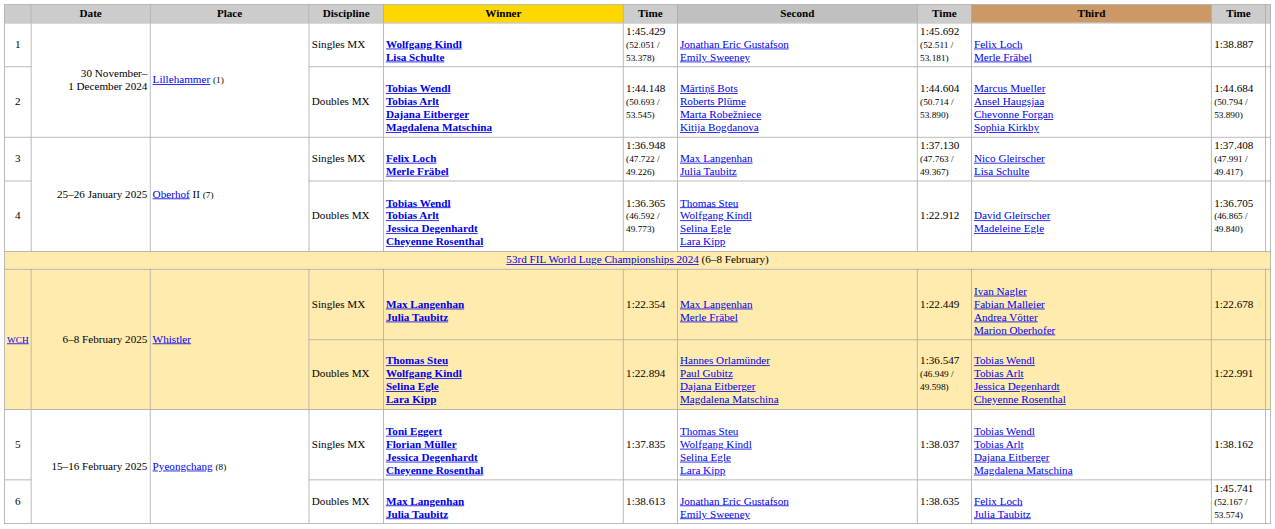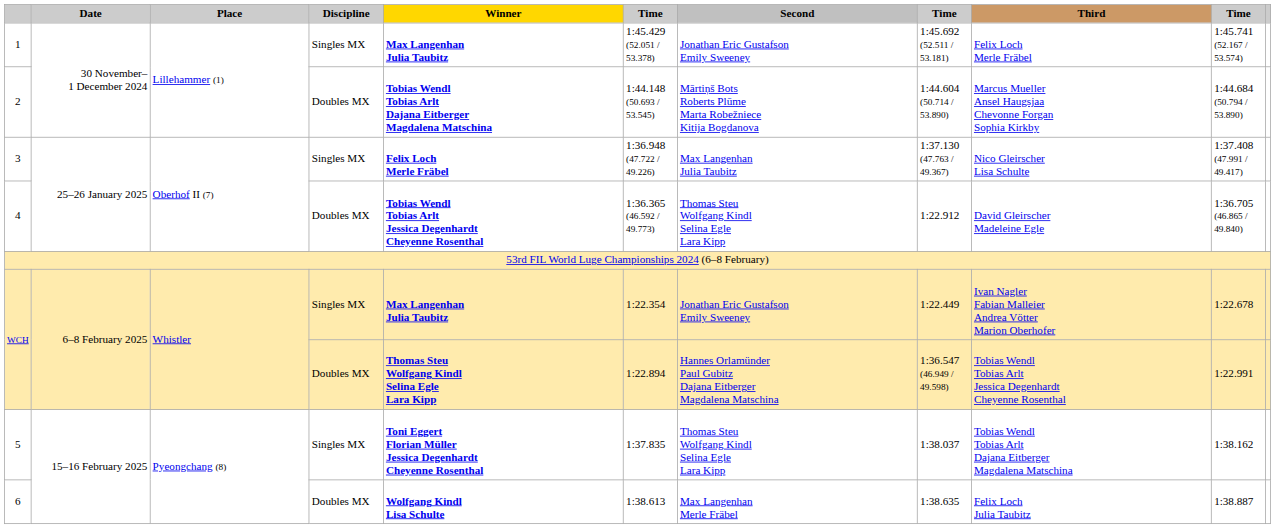 <table class="wikitable plainrowheaders" style="background:#fff; font-size:86%; line-height:16px; border:grey solid 1px; border-collapse:collapse;">
 <tr>
 <th scope="col" style="background:#ccc; width=5 px;"></th>
 <th scope="col" style="background:#ccc; width:140px;">Date</th>
 <th scope="col" style="background:#ccc; width:190px;">Place<br> </th>
 <th scope="col" style="background:#ccc; width:85px;">Discipline</th>
 <th scope="col" style="background:gold; width:290px;">Winner</th>
 <th scope="col" style="background:#ccc; width:60px;">Time</th>
 <th scope="col" style="background:silver; width:290px;">Second</th>
 <th scope="col" style="background:#ccc; width:60px;">Time</th>
 <th scope="col" style="background:#c96; width:290px;">Third</th>
 <th scope="col" style="background:#ccc; width:60px;">Time</th>
 <th scope="col" style="background:#ccc; width=5 px;"></th>
 </tr>
 <tr>
 <td align="center">1</td>
 <td rowspan="2" align="right">30 November–<br>1 December 2024</td>
 <td rowspan="2"> <a href='#'>Lillehammer</a> <small>(1)</small></td>
 <td>Singles MX</td>
-<td><strong><small></small><br><a href='#'>Wolfgang Kindl</a><br><a href='#'>Lisa Schulte</a></strong></td>
+<td><strong><small></small><br><a href='#'>Max Langenhan</a><br><a href='#'>Julia Taubitz</a></strong></td>
 <td>1:45.429<br><small>(52.051 / 53.378)</small></td>
 <td><small></small><br><a href='#'>Jonathan Eric Gustafson</a><br><a href='#'>Emily Sweeney</a></td>
 <td>1:45.692<br><small>(52.511 / 53.181)</small></td>
 <td><small></small><br><a href='#'>Felix Loch</a><br><a href='#'>Merle Fräbel</a></td>
-<td>1:38.887</td>
+<td>1:45.741<br><small>(52.167 / 53.574)</small></td>
 <td></td>
 </tr>
 <tr>
 <td align="center">2</td>
 <td>Doubles MX</td>
 <td><strong><small></small><br><a href='#'>Tobias Wendl</a><br><a href='#'>Tobias Arlt</a><br><a href='#'>Dajana Eitberger</a><br><a href='#'>Magdalena Matschina</a></strong></td>
 <td>1:44.148<br><small>(50.693 / 53.545)</small></td>
 <td><small></small><br><a href='#'>Mārtiņš Bots</a><br><a href='#'>Roberts Plūme</a><br><a href='#'>Marta Robežniece</a><br><a href='#'>Kitija Bogdanova</a></td>
 <td>1:44.604<br><small>(50.714 / 53.890)</small></td>
 <td><small></small><br><a href='#'>Marcus Mueller</a><br><a href='#'>Ansel Haugsjaa</a><br><a href='#'>Chevonne Forgan</a><br><a href='#'>Sophia Kirkby</a></td>
 <td>1:44.684<br><small>(50.794 / 53.890)</small></td>
 <td></td>
 </tr>
 <tr>
 <td align="center">3</td>
 <td rowspan="2" align="right">25–26 January 2025</td>
 <td rowspan="2"> <a href='#'>Oberhof</a> II <small>(7)</small></td>
 <td>Singles MX</td>
 <td><strong><small></small><br><a href='#'>Felix Loch</a><br><a href='#'>Merle Fräbel</a></strong></td>
 <td>1:36.948<br><small>(47.722 / 49.226)</small></td>
 <td><small></small><br><a href='#'>Max Langenhan</a><br><a href='#'>Julia Taubitz</a></td>
 <td>1:37.130<br><small>(47.763 / 49.367)</small></td>
 <td><small></small><br><a href='#'>Nico Gleirscher</a><br><a href='#'>Lisa Schulte</a></td>
 <td>1:37.408<br><small>(47.991 / 49.417)</small></td>
 <td></td>
 </tr>
 <tr>
 <td align="center">4</td>
 <td>Doubles MX</td>
 <td><strong><small></small><br><a href='#'>Tobias Wendl</a><br><a href='#'>Tobias Arlt</a><br><a href='#'>Jessica Degenhardt</a><br><a href='#'>Cheyenne Rosenthal</a></strong></td>
 <td>1:36.365<br><small>(46.592 / 49.773)</small></td>
 <td><small></small><br><a href='#'>Thomas Steu</a><br><a href='#'>Wolfgang Kindl</a><br><a href='#'>Selina Egle</a><br><a href='#'>Lara Kipp</a></td>
 <td>1:22.912</td>
 <td><small></small><br><a href='#'>David Gleirscher</a><br><a href='#'>Madeleine Egle</a></td>
 <td>1:36.705<br><small>(46.865 / 49.840)</small></td>
 <td></td>
 </tr>
 <tr style="background:#FFEBAD">
 <td align=center colspan=11><a href='#'>53rd FIL World Luge Championships 2024</a> (6–8 February)</td>
 </tr>
 <tr style="background:#FFEBAD">
 <td rowspan="2"><small><a href='#'>WCH</a></small></td>
 <td rowspan="2" align="right">6–8 February 2025</td>
 <td rowspan="2"> <a href='#'>Whistler</a></td>
 <td>Singles MX</td>
 <td><strong><small></small><br><a href='#'>Max Langenhan</a><br><a href='#'>Julia Taubitz</a></strong></td>
 <td>1:22.354</td>
-<td><small></small><br><a href='#'>Max Langenhan</a><br><a href='#'>Merle Fräbel</a></td>
+<td><small></small><br><a href='#'>Jonathan Eric Gustafson</a><br><a href='#'>Emily Sweeney</a></td>
 <td>1:22.449</td>
 <td><small></small><br><a href='#'>Ivan Nagler</a><br><a href='#'>Fabian Malleier</a><br><a href='#'>Andrea Vötter</a><br><a href='#'>Marion Oberhofer</a></td>
 <td>1:22.678</td>
 <td></td>
 </tr>
 <tr style="background:#FFEBAD">
 <td>Doubles MX</td>
 <td><strong><small></small><br><a href='#'>Thomas Steu</a><br><a href='#'>Wolfgang Kindl</a><br><a href='#'>Selina Egle</a><br><a href='#'>Lara Kipp</a></strong></td>
 <td>1:22.894</td>
 <td><small></small><br><a href='#'>Hannes Orlamünder</a><br><a href='#'>Paul Gubitz</a><br><a href='#'>Dajana Eitberger</a><br><a href='#'>Magdalena Matschina</a></td>
 <td>1:36.547<br><small>(46.949 / 49.598)</small></td>
 <td><small></small><br><a href='#'>Tobias Wendl</a><br><a href='#'>Tobias Arlt</a><br><a href='#'>Jessica Degenhardt</a><br><a href='#'>Cheyenne Rosenthal</a></td>
 <td>1:22.991</td>
 <td></td>
 </tr>
 <tr>
 <td align="center">5</td>
 <td rowspan="2" align="right">15–16 February 2025</td>
 <td rowspan="2"> <a href='#'>Pyeongchang</a> <small>(8)</small></td>
 <td>Singles MX</td>
 <td><strong><small></small><br><a href='#'>Toni Eggert</a><br><a href='#'>Florian Müller</a><br><a href='#'>Jessica Degenhardt</a><br><a href='#'>Cheyenne Rosenthal</a></strong></td>
 <td>1:37.835</td>
 <td><small></small><br><a href='#'>Thomas Steu</a><br><a href='#'>Wolfgang Kindl</a><br><a href='#'>Selina Egle</a><br><a href='#'>Lara Kipp</a></td>
 <td>1:38.037</td>
 <td><small></small><br><a href='#'>Tobias Wendl</a><br><a href='#'>Tobias Arlt</a><br><a href='#'>Dajana Eitberger</a><br><a href='#'>Magdalena Matschina</a></td>
 <td>1:38.162</td>
 <td></td>
 </tr>
 <tr>
 <td align="center">6</td>
 <td>Doubles MX</td>
-<td><strong><small></small><br><a href='#'>Max Langenhan</a><br><a href='#'>Julia Taubitz</a></strong></td>
+<td><strong><small></small><br><a href='#'>Wolfgang Kindl</a><br><a href='#'>Lisa Schulte</a></strong></td>
 <td>1:38.613</td>
-<td><small></small><br><a href='#'>Jonathan Eric Gustafson</a><br><a href='#'>Emily Sweeney</a></td>
+<td><small></small><br><a href='#'>Max Langenhan</a><br><a href='#'>Merle Fräbel</a></td>
 <td>1:38.635</td>
 <td><small></small><br><a href='#'>Felix Loch</a><br><a href='#'>Julia Taubitz</a></td>
-<td>1:45.741<br><small>(52.167 / 53.574)</small></td>
+<td>1:38.887</td>
 <td></td>
 </tr>
 </table>
